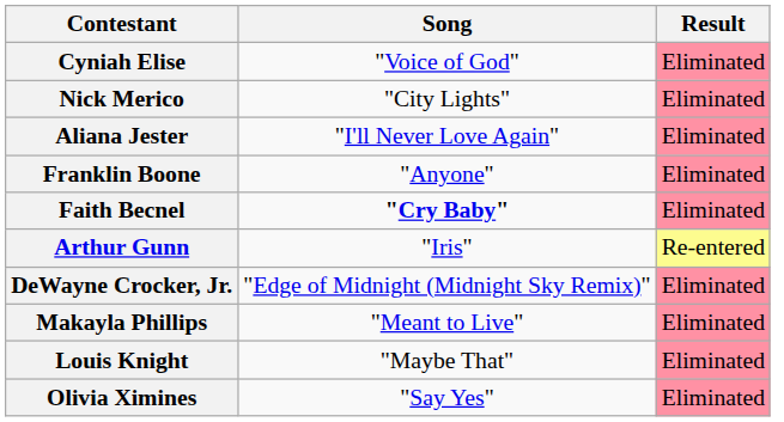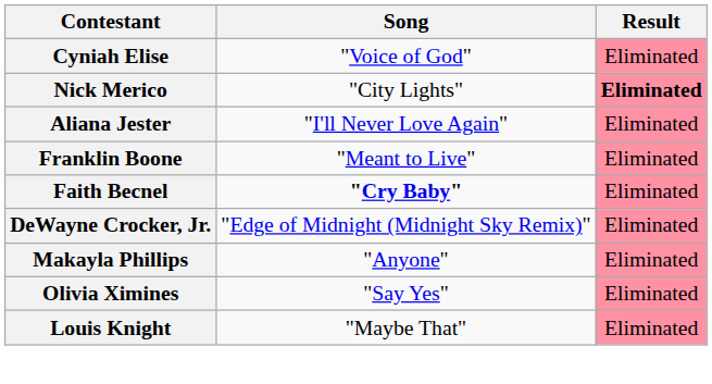 <table class="wikitable unsortable" style="text-align:center;">
 <tr>
 <th scope="col">Contestant</th>
 <th scope="col">Song</th>
 <th scope="col">Result</th>
 </tr>
 <tr>
 <th scope="row">Cyniah Elise</th>
 <td>"<a href='#'>Voice of God</a>"</td>
 <td bgcolor="FF91A4">Eliminated</td>
 </tr>
 <tr>
 <th scope="row">Nick Merico</th>
 <td>"City Lights"</td>
-<td bgcolor="FF91A4">Eliminated</td>
+<td bgcolor="FF91A4"><strong>Eliminated</strong></td>
 </tr>
 <tr>
 <th scope="row">Aliana Jester</th>
 <td>"<a href='#'>I'll Never Love Again</a>"</td>
 <td bgcolor="FF91A4">Eliminated</td>
 </tr>
 <tr>
 <th scope="row">Franklin Boone</th>
-<td>"<a href='#'>Anyone</a>"</td>
+<td>"<a href='#'>Meant to Live</a>"</td>
 <td bgcolor="FF91A4">Eliminated</td>
 </tr>
 <tr>
 <th scope="row">Faith Becnel</th>
 <td><strong>"<a href='#'>Cry Baby</a>"</strong></td>
 <td bgcolor="FF91A4">Eliminated</td>
 </tr>
 <tr>
-<th scope="row"><a href='#'>Arthur Gunn</a></th>
-<td>"<a href='#'>Iris</a>"</td>
-<td style="background:#FDFC8F;">Re-entered</td>
-</tr>
-<tr>
 <th scope="row">DeWayne Crocker, Jr.</th>
 <td>"<a href='#'>Edge of Midnight (Midnight Sky Remix)</a>"</td>
 <td bgcolor="FF91A4">Eliminated</td>
 </tr>
 <tr>
 <th scope="row">Makayla Phillips</th>
-<td>"<a href='#'>Meant to Live</a>"</td>
+<td>"<a href='#'>Anyone</a>"</td>
+<td bgcolor="FF91A4">Eliminated</td>
+</tr>
+<tr>
+<th scope="row">Olivia Ximines</th>
+<td>"<a href='#'>Say Yes</a>"</td>
 <td bgcolor="FF91A4">Eliminated</td>
 </tr>
 <tr>
 <th scope="row">Louis Knight</th>
 <td>"Maybe That"</td>
 <td bgcolor="FF91A4">Eliminated</td>
 </tr>
-<tr>
-<th scope="row">Olivia Ximines</th>
-<td>"<a href='#'>Say Yes</a>"</td>
-<td bgcolor="FF91A4">Eliminated</td>
-</tr>
 </table>
